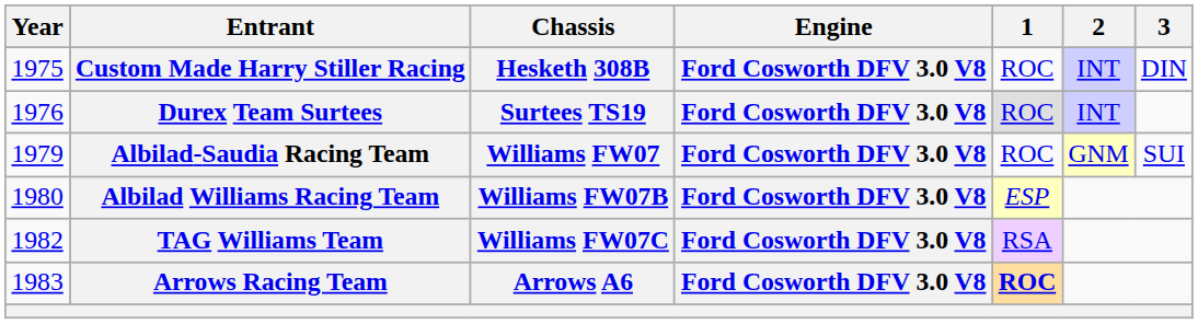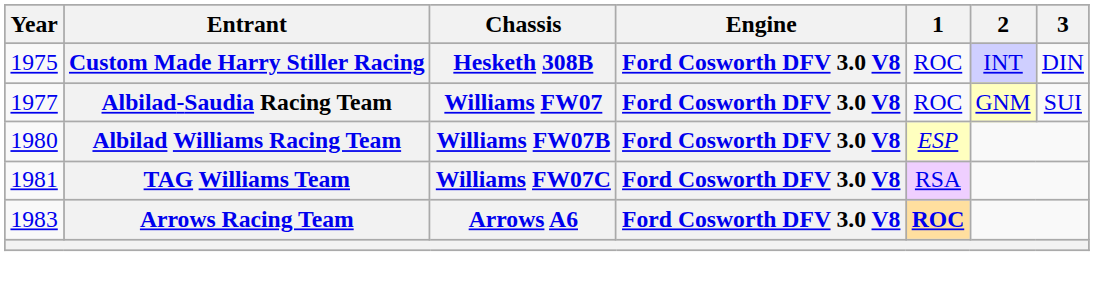 <table class="wikitable" style="text-align:center; font-size:85%">
 <tr>
 <th>Year</th>
 <th>Entrant</th>
 <th>Chassis</th>
 <th>Engine</th>
 <th>1</th>
 <th>2</th>
 <th>3</th>
 </tr>
 <tr>
 <td><a href='#'>1975</a></td>
 <th nowrap><a href='#'>Custom Made Harry Stiller Racing</a></th>
 <th nowrap><a href='#'>Hesketh</a> <a href='#'>308B</a></th>
 <th nowrap><a href='#'>Ford Cosworth DFV</a> 3.0 <a href='#'>V8</a></th>
 <td><a href='#'>ROC</a></td>
 <td style="background:#CFCFFF;"><a href='#'>INT</a><br></td>
 <td><a href='#'>DIN</a></td>
 </tr>
 <tr>
-<td><a href='#'>1976</a></td>
-<th nowrap><a href='#'>Durex</a> <a href='#'>Team Surtees</a></th>
-<th nowrap><a href='#'>Surtees</a> <a href='#'>TS19</a></th>
-<th nowrap><a href='#'>Ford Cosworth DFV</a> 3.0 <a href='#'>V8</a></th>
-<td style="background:#DFDFDF;"><a href='#'>ROC</a><br></td>
-<td style="background:#CFCFFF;"><a href='#'>INT</a><br></td>
-<td></td>
-</tr>
-<tr>
-<td><a href='#'>1979</a></td>
+<td><a href='#'>1977</a></td>
 <th nowrap><a href='#'>Albilad</a><a href='#'>-</a><a href='#'>Saudia</a> Racing Team</th>
 <th nowrap><a href='#'>Williams</a> <a href='#'>FW07</a></th>
 <th nowrap><a href='#'>Ford Cosworth DFV</a> 3.0 <a href='#'>V8</a></th>
 <td><a href='#'>ROC</a></td>
 <td style="background:#FFFFBF;"><a href='#'>GNM</a><br></td>
 <td><a href='#'>SUI</a></td>
 </tr>
 <tr>
 <td><a href='#'>1980</a></td>
 <th nowrap><a href='#'>Albilad</a> <a href='#'>Williams Racing Team</a></th>
 <th nowrap><a href='#'>Williams</a> <a href='#'>FW07B</a></th>
 <th nowrap><a href='#'>Ford Cosworth DFV</a> 3.0 <a href='#'>V8</a></th>
 <td style="background:#FFFFBF;"><em><a href='#'>ESP</a></em><br></td>
 <td colspan=2></td>
 </tr>
 <tr>
-<td><a href='#'>1982</a></td>
+<td><a href='#'>1981</a></td>
 <th nowrap><a href='#'>TAG</a> <a href='#'>Williams Team</a></th>
 <th nowrap><a href='#'>Williams</a> <a href='#'>FW07C</a></th>
 <th nowrap><a href='#'>Ford Cosworth DFV</a> 3.0 <a href='#'>V8</a></th>
 <td style="background:#EFCFFF;"><a href='#'>RSA</a><br></td>
 <td colspan=2></td>
 </tr>
 <tr>
 <td><a href='#'>1983</a></td>
 <th nowrap><a href='#'>Arrows Racing Team</a></th>
 <th nowrap><a href='#'>Arrows</a> <a href='#'>A6</a></th>
 <th nowrap><a href='#'>Ford Cosworth DFV</a> 3.0 <a href='#'>V8</a></th>
 <td style="background:#FFDF9F;"><strong><a href='#'>ROC</a><br></strong></td>
 <td colspan=2></td>
 </tr>
 <tr>
 <th colspan="7"></th>
 </tr>
 </table>
